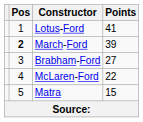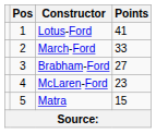 <table class="wikitable" style="font-size: 95%;">
 <tr>
 <th></th>
 <th>Pos</th>
 <th>Constructor</th>
 <th>Points</th>
 </tr>
 <tr>
 <td align="left"></td>
 <td align="center">1</td>
 <td> <a href='#'>Lotus</a>-<a href='#'>Ford</a></td>
 <td align="left">41</td>
 </tr>
 <tr>
 <td align="left"></td>
-<td align="center"><strong>2</strong></td>
+<td align="center">2</td>
 <td> <a href='#'>March</a>-<a href='#'>Ford</a></td>
-<td align="left">39</td>
+<td align="left">33</td>
 </tr>
 <tr>
 <td align="left"></td>
 <td align="center">3</td>
 <td> <a href='#'>Brabham</a>-<a href='#'>Ford</a></td>
 <td align="left">27</td>
 </tr>
 <tr>
 <td align="left"></td>
 <td align="center">4</td>
 <td> <a href='#'>McLaren</a>-<a href='#'>Ford</a></td>
-<td align="left">22</td>
+<td align="left">23</td>
 </tr>
 <tr>
 <td align="left"></td>
 <td align="center">5</td>
 <td> <a href='#'>Matra</a></td>
 <td align="left">15</td>
 </tr>
 <tr>
 <th colspan=4>Source:</th>
 </tr>
 </table>
